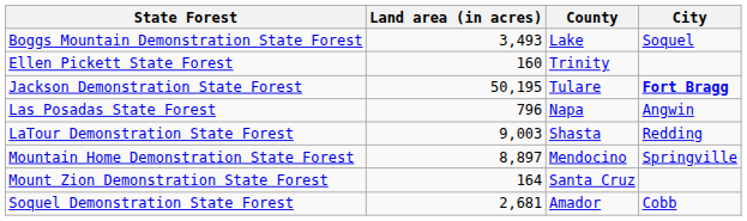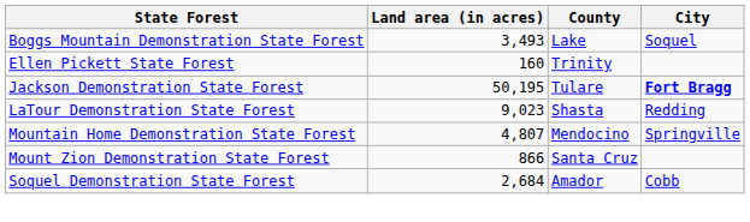 <table class="wikitable sortable">
 <tr align=left>
 <th>State Forest</th>
 <th>Land area (in acres)</th>
 <th>County</th>
 <th>City</th>
 </tr>
 <tr>
 <td><a href='#'>Boggs Mountain Demonstration State Forest</a></td>
 <td align=right>3,493</td>
 <td><a href='#'>Lake</a></td>
 <td><a href='#'>Soquel</a></td>
 </tr>
 <tr>
 <td><a href='#'>Ellen Pickett State Forest</a></td>
 <td align=right>160</td>
 <td><a href='#'>Trinity</a></td>
 <td></td>
 </tr>
 <tr>
 <td><a href='#'>Jackson Demonstration State Forest</a></td>
 <td align=right>50,195</td>
 <td><a href='#'>Tulare</a></td>
 <td><strong><a href='#'>Fort Bragg</a></strong></td>
 </tr>
 <tr>
-<td><a href='#'>Las Posadas State Forest</a></td>
-<td align=right>796</td>
-<td><a href='#'>Napa</a></td>
-<td><a href='#'>Angwin</a></td>
-</tr>
-<tr>
 <td><a href='#'>LaTour Demonstration State Forest</a></td>
-<td align=right>9,003</td>
+<td align=right>9,023</td>
 <td><a href='#'>Shasta</a></td>
 <td><a href='#'>Redding</a></td>
 </tr>
 <tr>
 <td><a href='#'>Mountain Home Demonstration State Forest</a></td>
-<td align=right>8,897</td>
+<td align=right>4,807</td>
 <td><a href='#'>Mendocino</a></td>
 <td><a href='#'>Springville</a></td>
 </tr>
 <tr>
 <td><a href='#'>Mount Zion Demonstration State Forest</a></td>
-<td align=right>164</td>
+<td align=right>866</td>
 <td><a href='#'>Santa Cruz</a></td>
 <td></td>
 </tr>
 <tr>
 <td><a href='#'>Soquel Demonstration State Forest</a></td>
-<td align=right>2,681</td>
+<td align=right>2,684</td>
 <td><a href='#'>Amador</a></td>
 <td><a href='#'>Cobb</a></td>
 </tr>
 </table>
